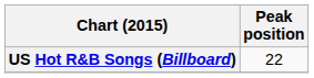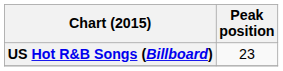 <table class="wikitable plainrowheaders unsortable">
 <tr>
 <th>Chart (2015)</th>
 <th>Peak<br>position</th>
 </tr>
 <tr>
 <th scope="row">US <a href='#'>Hot R&B Songs</a> (<em><a href='#'>Billboard</a></em>)</th>
-<td align="center">22</td>
+<td align="center">23</td>
 </tr>
 <tr>
 </tr>
 </table>
